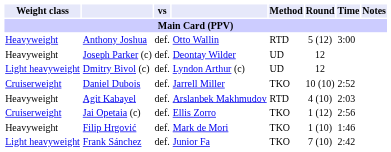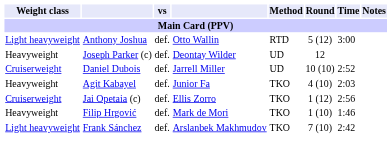 <table class="toccolours" style="font-size: 85%;">
 <tr>
 <th style="background:#e6e8fa; color:#000; text-align:center;">Weight class</th>
 <th style="background:#e6e8fa; color:#000; text-align:center;"></th>
 <th style="background:#e6e8fa; color:#000; text-align:center;">vs</th>
 <th style="background:#e6e8fa; color:#000; text-align:center;"></th>
 <th style="background:#e6e8fa; color:#000; text-align:center;">Method</th>
 <th style="background:#e6e8fa; color:#000; text-align:center;">Round</th>
 <th style="background:#e6e8fa; color:#000; text-align:center;">Time</th>
 <th style="background:#e6e8fa; color:#000; text-align:center;">Notes</th>
 </tr>
 <tr>
 <th colspan="8" style="background-color: #ccccff;">Main Card (PPV)</th>
 </tr>
 <tr>
-<td><a href='#'>Heavyweight</a></td>
+<td><a href='#'>Light heavyweight</a></td>
 <td><a href='#'>Anthony Joshua</a></td>
 <td>def.</td>
 <td><a href='#'>Otto Wallin</a></td>
 <td>RTD</td>
 <td align="center">5 (12)</td>
 <td>3:00</td>
 <td></td>
 </tr>
 <tr>
 <td>Heavyweight</td>
 <td><a href='#'>Joseph Parker</a> (c)</td>
 <td>def.</td>
 <td><a href='#'>Deontay Wilder</a></td>
 <td>UD</td>
 <td align="center">12</td>
 <td></td>
 <td></td>
 </tr>
 <tr>
-<td><a href='#'>Light heavyweight</a></td>
-<td><a href='#'>Dmitry Bivol</a> (c)</td>
-<td>def.</td>
-<td><a href='#'>Lyndon Arthur</a> (c)</td>
-<td>UD</td>
-<td align="center">12</td>
-<td></td>
-<td></td>
-<td></td>
-<td></td>
-</tr>
-<tr>
 <td><a href='#'>Cruiserweight</a></td>
 <td><a href='#'>Daniel Dubois</a></td>
 <td>def.</td>
 <td><a href='#'>Jarrell Miller</a></td>
-<td>TKO</td>
+<td>UD</td>
 <td align="center">10 (10)</td>
 <td>2:52</td>
 <td></td>
 </tr>
 <tr>
 <td>Heavyweight</td>
 <td><a href='#'>Agit Kabayel</a></td>
 <td>def.</td>
-<td><a href='#'>Arslanbek Makhmudov</a></td>
-<td>RTD</td>
+<td><a href='#'>Junior Fa</a></td>
+<td>TKO</td>
 <td align="center">4 (10)</td>
 <td>2:03</td>
 <td></td>
 </tr>
 <tr>
 <td><a href='#'>Cruiserweight</a></td>
 <td><a href='#'>Jai Opetaia</a> (c)</td>
 <td>def.</td>
 <td><a href='#'>Ellis Zorro</a></td>
 <td>TKO</td>
 <td align="center">1 (12)</td>
 <td>2:56</td>
 <td></td>
 </tr>
 <tr>
 <td>Heavyweight</td>
 <td><a href='#'>Filip Hrgović</a></td>
 <td>def.</td>
 <td><a href='#'>Mark de Mori</a></td>
 <td>TKO</td>
 <td align="center">1 (10)</td>
 <td>1:46</td>
 <td></td>
 </tr>
 <tr>
 <td><a href='#'>Light heavyweight</a></td>
 <td><a href='#'>Frank Sánchez</a></td>
 <td>def.</td>
-<td><a href='#'>Junior Fa</a></td>
+<td><a href='#'>Arslanbek Makhmudov</a></td>
 <td>TKO</td>
 <td align="center">7 (10)</td>
 <td>2:42</td>
 <td></td>
 </tr>
 <tr>
 </tr>
 </table>
